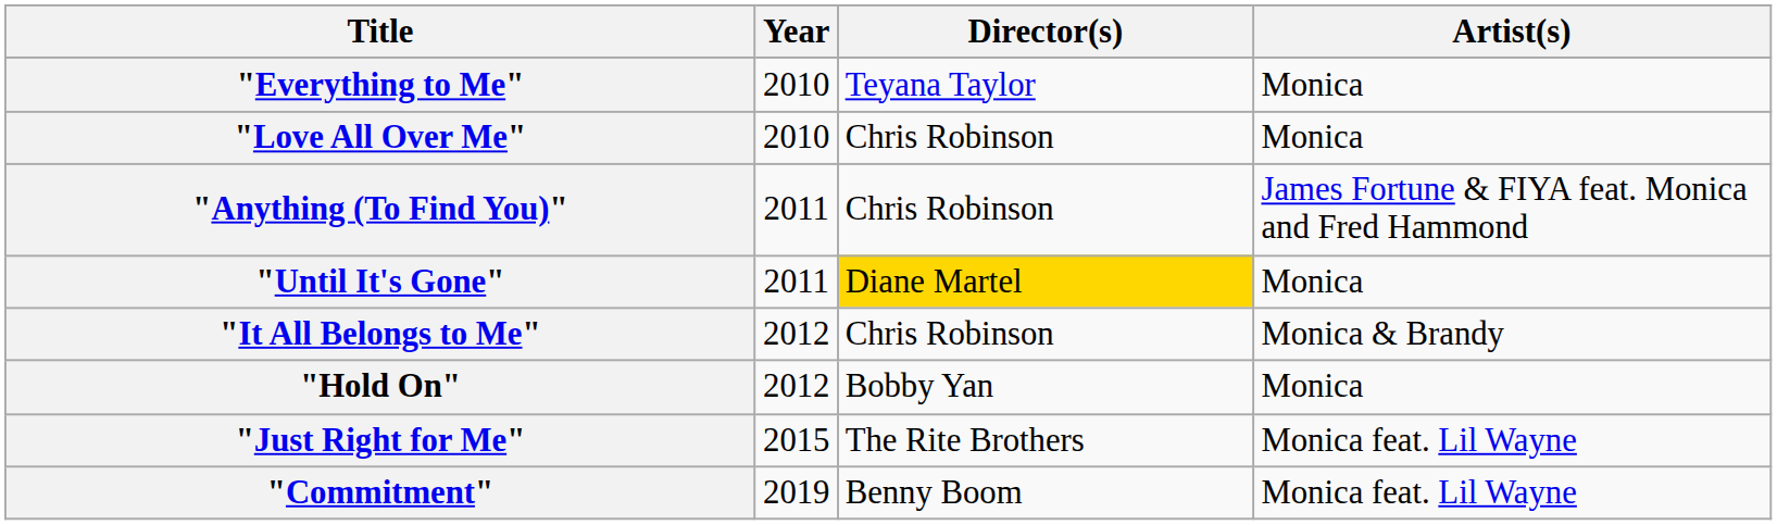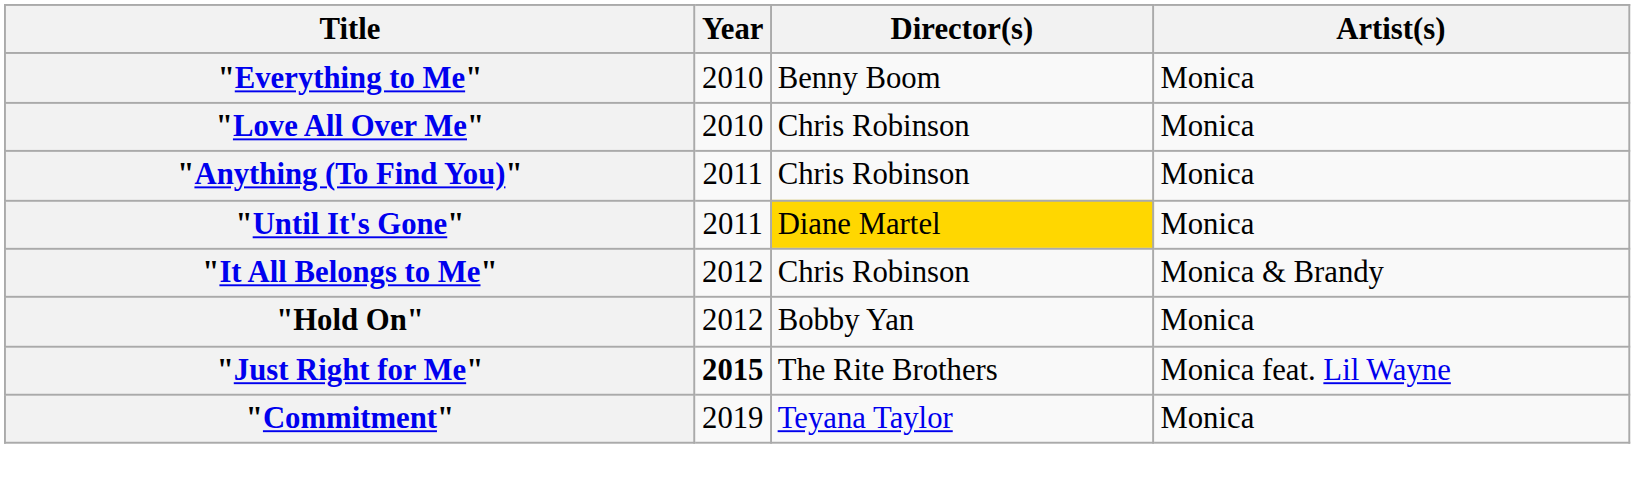 <table class="wikitable plainrowheaders sortable" border="1">
 <tr>
 <th scope="col" style="width:22em;">Title</th>
 <th scope="col">Year</th>
 <th scope="col" style="width:12em;">Director(s)</th>
 <th scope="col" style="width:15em;">Artist(s)</th>
 </tr>
 <tr>
 <th scope="row">"<a href='#'>Everything to Me</a>"</th>
 <td style="text-align:center;">2010</td>
-<td><a href='#'>Teyana Taylor</a></td>
+<td>Benny Boom</td>
 <td>Monica</td>
 </tr>
 <tr>
 <th scope="row">"<a href='#'>Love All Over Me</a>"</th>
 <td style="text-align:center;">2010</td>
 <td>Chris Robinson</td>
 <td>Monica</td>
 </tr>
 <tr>
 <th scope="row">"<a href='#'>Anything (To Find You)</a>"</th>
 <td style="text-align:center;">2011</td>
 <td>Chris Robinson</td>
-<td><a href='#'>James Fortune</a> & FIYA feat. Monica and Fred Hammond</td>
+<td>Monica</td>
 </tr>
 <tr>
 <th scope="row">"<a href='#'>Until It's Gone</a>"</th>
 <td style="text-align:center;">2011</td>
 <td style="background: gold;">Diane Martel</td>
 <td>Monica</td>
 </tr>
 <tr>
 <th scope="row">"<a href='#'>It All Belongs to Me</a>"</th>
 <td style="text-align:center;">2012</td>
 <td>Chris Robinson</td>
 <td>Monica & Brandy</td>
 </tr>
 <tr>
 <th scope="row">"Hold On"</th>
 <td style="text-align:center;">2012</td>
 <td>Bobby Yan</td>
 <td>Monica</td>
 </tr>
 <tr>
 <th scope="row">"<a href='#'>Just Right for Me</a>"</th>
-<td style="text-align:center;">2015</td>
+<td style="text-align:center;"><strong>2015</strong></td>
 <td>The Rite Brothers</td>
 <td>Monica feat. <a href='#'>Lil Wayne</a></td>
 </tr>
 <tr>
 <th scope="row">"<a href='#'>Commitment</a>"</th>
 <td style="text-align:center;">2019</td>
-<td>Benny Boom</td>
-<td>Monica feat. <a href='#'>Lil Wayne</a></td>
+<td><a href='#'>Teyana Taylor</a></td>
+<td>Monica</td>
 </tr>
 </table>
